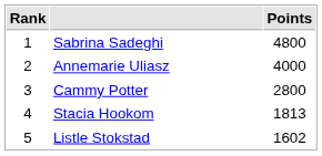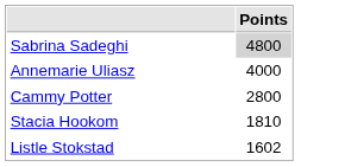 <table cellspacing="1" cellpadding="3" style="border:1px solid #AAAAAA;font-size:90%">
 <tr bgcolor="#E4E4E4">
-<th style="border-bottom:1px solid #AAAAAA" width=10>Rank</th>
 <th style="border-bottom:1px solid #AAAAAA" width=200></th>
 <th style="border-bottom:1px solid #AAAAAA" width=20>Points</th>
 </tr>
 <tr>
-<td align="center">1</td>
 <td> <a href='#'>Sabrina Sadeghi</a></td>
-<td align=center>4800</td>
+<td align=center style="background: lightgrey;">4800</td>
 </tr>
 <tr>
-<td align="center">2</td>
 <td> <a href='#'>Annemarie Uliasz</a></td>
 <td align=center>4000</td>
 </tr>
 <tr>
-<td align="center">3</td>
 <td> <a href='#'>Cammy Potter</a></td>
 <td align=center>2800</td>
 </tr>
 <tr>
-<td align="center">4</td>
 <td> <a href='#'>Stacia Hookom</a></td>
-<td align=center>1813</td>
+<td align=center>1810</td>
 </tr>
 <tr>
-<td align="center">5</td>
 <td> <a href='#'>Listle Stokstad</a></td>
 <td align=center>1602</td>
 </tr>
 </table>
